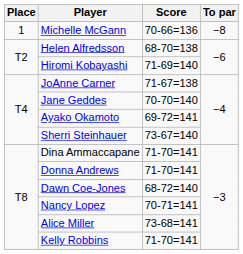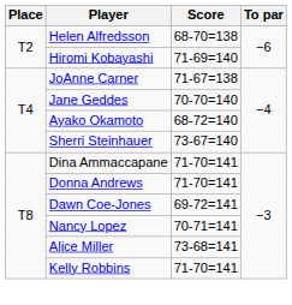 <table class="wikitable">
 <tr>
 <th>Place</th>
 <th>Player</th>
 <th>Score</th>
 <th>To par</th>
-</tr>
-<tr>
-<td align=center>1</td>
-<td> <a href='#'>Michelle McGann</a></td>
-<td>70-66=136</td>
-<td align=center>−8</td>
 </tr>
 <tr>
 <td align=center rowspan=2>T2</td>
 <td> <a href='#'>Helen Alfredsson</a></td>
 <td>68-70=138</td>
 <td align=center rowspan=2>−6</td>
 </tr>
 <tr>
 <td> <a href='#'>Hiromi Kobayashi</a></td>
 <td>71-69=140</td>
 </tr>
 <tr>
 <td align=center rowspan=4>T4</td>
 <td> <a href='#'>JoAnne Carner</a></td>
 <td>71-67=138</td>
 <td align=center rowspan=4>−4</td>
 </tr>
 <tr>
 <td> <a href='#'>Jane Geddes</a></td>
 <td>70-70=140</td>
 </tr>
 <tr>
 <td> <a href='#'>Ayako Okamoto</a></td>
-<td>69-72=141</td>
+<td>68-72=140</td>
 </tr>
 <tr>
 <td> <a href='#'>Sherri Steinhauer</a></td>
 <td>73-67=140</td>
 </tr>
 <tr>
 <td align=center rowspan=6>T8</td>
 <td> Dina Ammaccapane</td>
 <td>71-70=141</td>
 <td align=center rowspan=6>−3</td>
 </tr>
 <tr>
 <td> <a href='#'>Donna Andrews</a></td>
 <td>71-70=141</td>
 </tr>
 <tr>
 <td> <a href='#'>Dawn Coe-Jones</a></td>
-<td>68-72=140</td>
+<td>69-72=141</td>
 </tr>
 <tr>
 <td> <a href='#'>Nancy Lopez</a></td>
 <td>70-71=141</td>
 </tr>
 <tr>
 <td> <a href='#'>Alice Miller</a></td>
 <td>73-68=141</td>
 </tr>
 <tr>
 <td> <a href='#'>Kelly Robbins</a></td>
 <td>71-70=141</td>
 </tr>
 </table>
